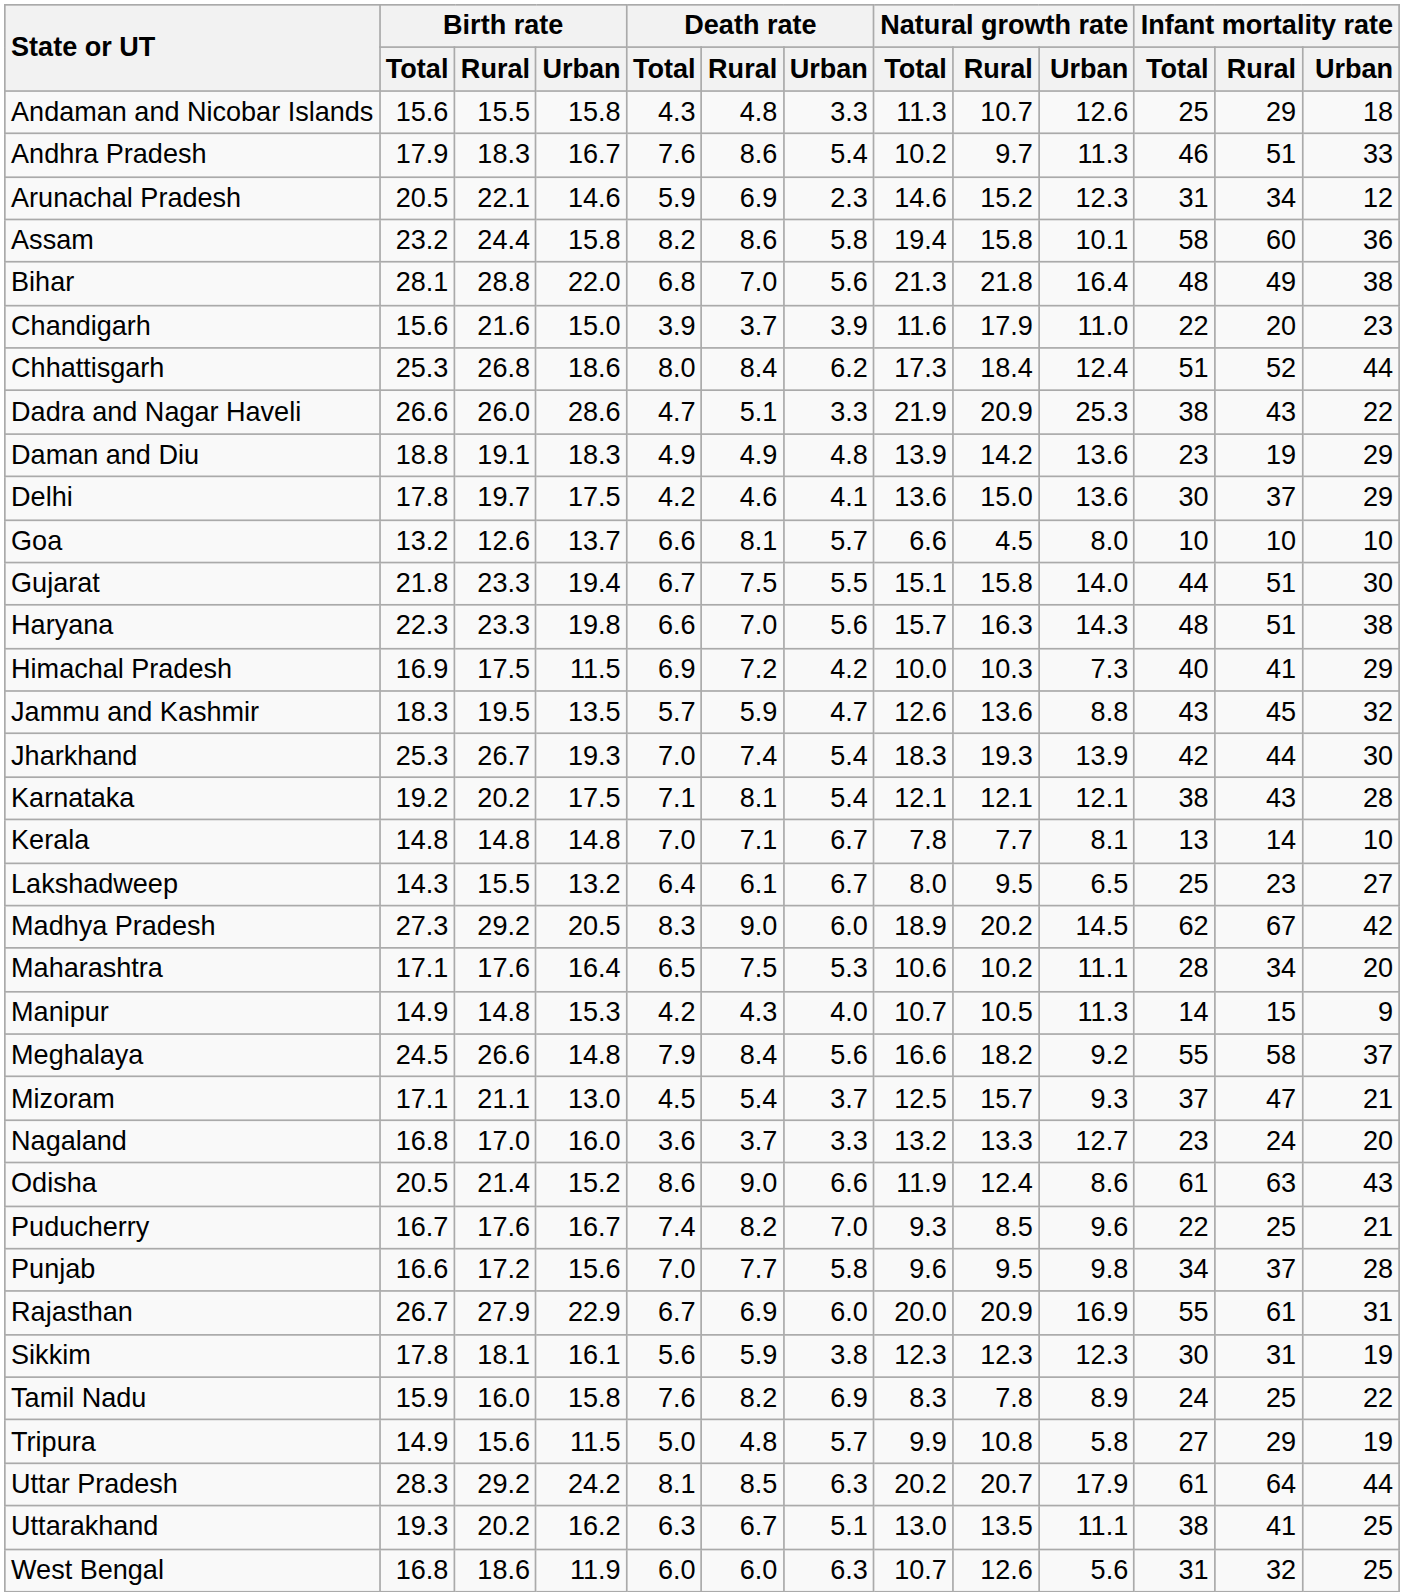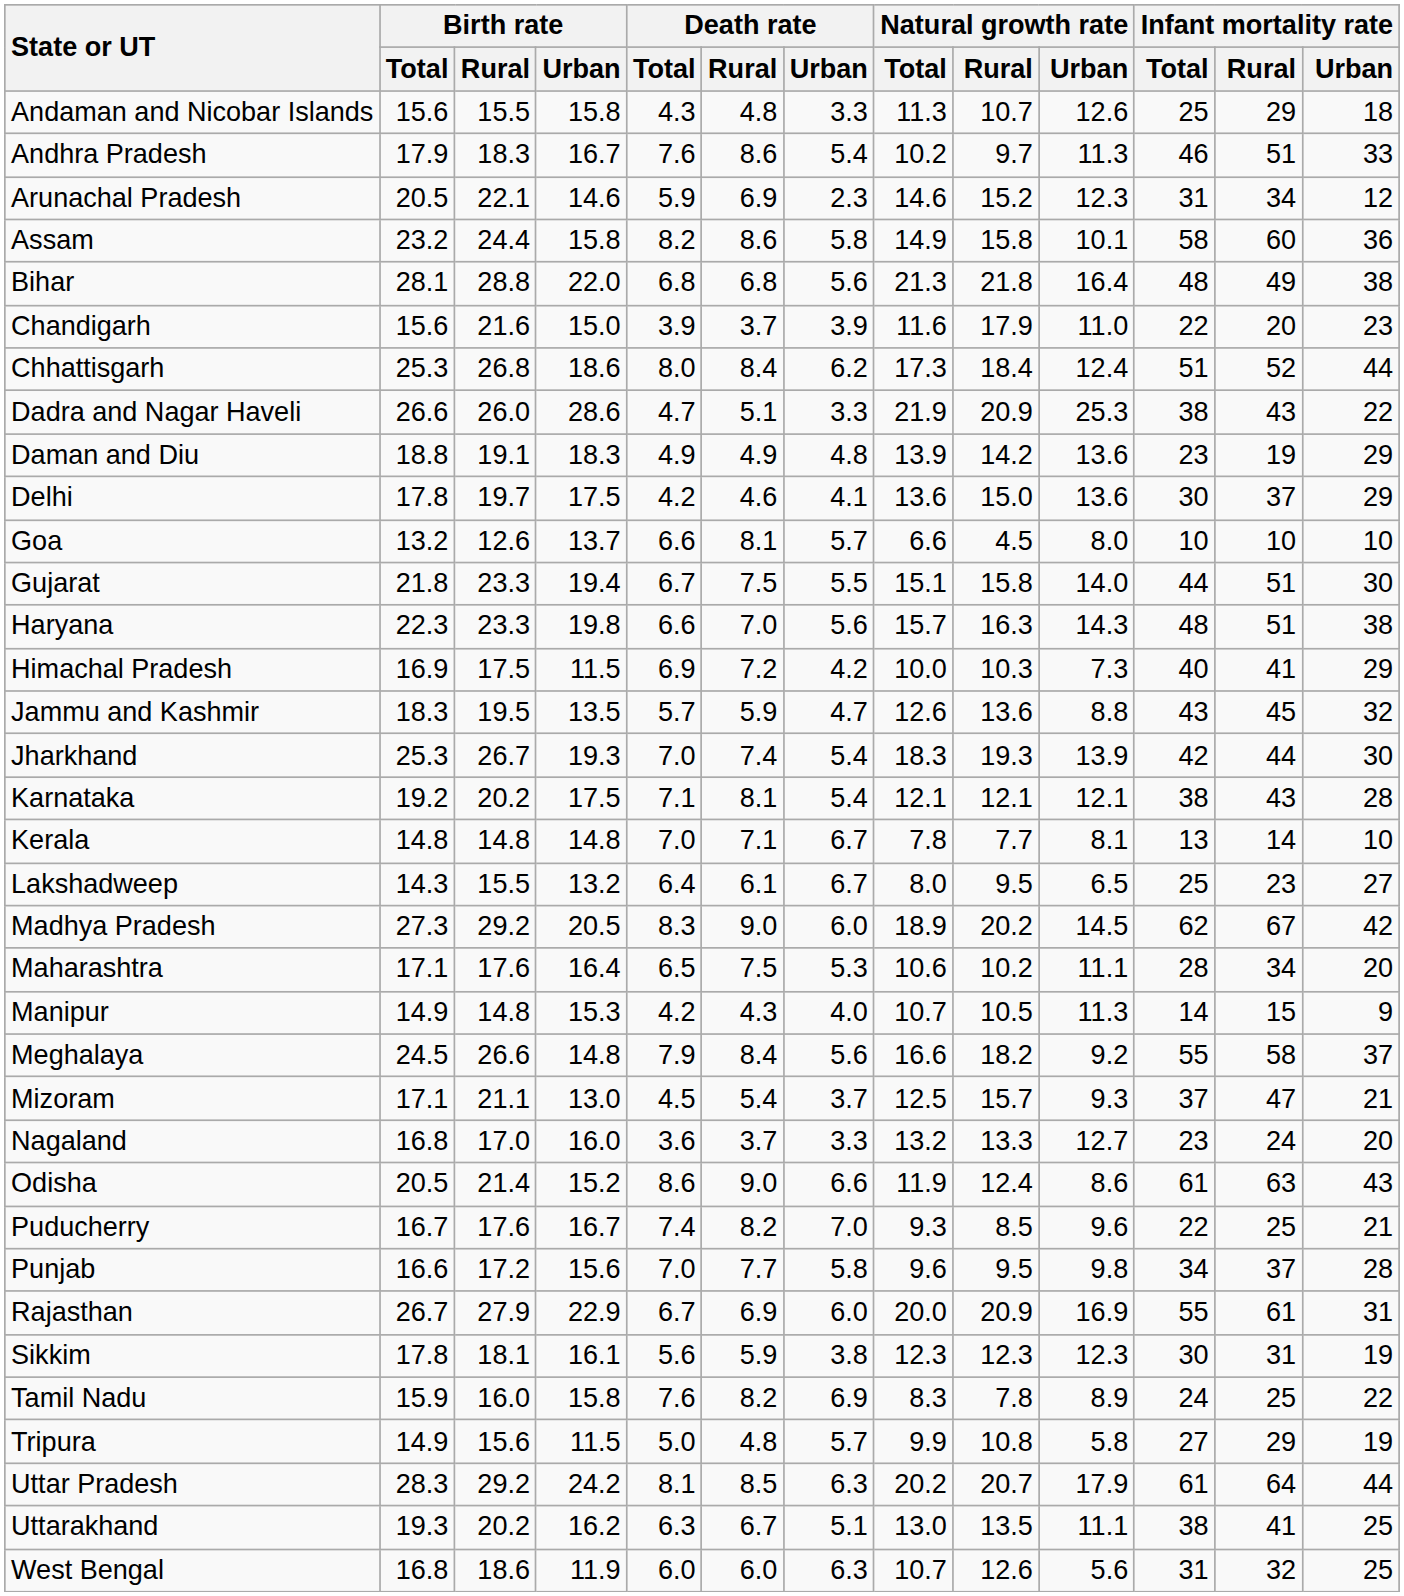 <table class="wikitable sortable">
 <tr>
 <th scope="col" style="text-align: left;" rowspan="2">State or UT</th>
 <th scope="col" colspan="3">Birth rate</th>
 <th scope="col" colspan="3">Death rate</th>
 <th scope="col" colspan="3">Natural growth rate</th>
 <th scope="col" colspan="3">Infant mortality rate</th>
 </tr>
 <tr>
 <th scope="col" style="text-align: right;" data-sort-type="number">Total</th>
 <th scope="col" style="text-align: right;" data-sort-type="number">Rural</th>
 <th scope="col" style="text-align: right;" data-sort-type="number">Urban</th>
 <th scope="col" style="text-align: right;" data-sort-type="number">Total</th>
 <th scope="col" style="text-align: right;" data-sort-type="number">Rural</th>
 <th scope="col" style="text-align: right;" data-sort-type="number">Urban</th>
 <th scope="col" style="text-align: right;" data-sort-type="number">Total</th>
 <th scope="col" style="text-align: right;" data-sort-type="number">Rural</th>
 <th scope="col" style="text-align: right;" data-sort-type="number">Urban</th>
 <th scope="col" style="text-align: right;" data-sort-type="number">Total</th>
 <th scope="col" style="text-align: right;" data-sort-type="number">Rural</th>
 <th scope="col" style="text-align: right;" data-sort-type="number">Urban</th>
 </tr>
 <tr>
 <td>Andaman and Nicobar Islands</td>
 <td style="text-align: right;">15.6</td>
 <td style="text-align: right;">15.5</td>
 <td style="text-align: right;">15.8</td>
 <td style="text-align: right;">4.3</td>
 <td style="text-align: right;">4.8</td>
 <td style="text-align: right;">3.3</td>
 <td style="text-align: right;">11.3</td>
 <td style="text-align: right;">10.7</td>
 <td style="text-align: right;">12.6</td>
 <td style="text-align: right;">25</td>
 <td style="text-align: right;">29</td>
 <td style="text-align: right;">18</td>
 </tr>
 <tr>
 <td>Andhra Pradesh</td>
 <td style="text-align: right;">17.9</td>
 <td style="text-align: right;">18.3</td>
 <td style="text-align: right;">16.7</td>
 <td style="text-align: right;">7.6</td>
 <td style="text-align: right;">8.6</td>
 <td style="text-align: right;">5.4</td>
 <td style="text-align: right;">10.2</td>
 <td style="text-align: right;">9.7</td>
 <td style="text-align: right;">11.3</td>
 <td style="text-align: right;">46</td>
 <td style="text-align: right;">51</td>
 <td style="text-align: right;">33</td>
 </tr>
 <tr>
 <td>Arunachal Pradesh</td>
 <td style="text-align: right;">20.5</td>
 <td style="text-align: right;">22.1</td>
 <td style="text-align: right;">14.6</td>
 <td style="text-align: right;">5.9</td>
 <td style="text-align: right;">6.9</td>
 <td style="text-align: right;">2.3</td>
 <td style="text-align: right;">14.6</td>
 <td style="text-align: right;">15.2</td>
 <td style="text-align: right;">12.3</td>
 <td style="text-align: right;">31</td>
 <td style="text-align: right;">34</td>
 <td style="text-align: right;">12</td>
 </tr>
 <tr>
 <td>Assam</td>
 <td style="text-align: right;">23.2</td>
 <td style="text-align: right;">24.4</td>
 <td style="text-align: right;">15.8</td>
 <td style="text-align: right;">8.2</td>
 <td style="text-align: right;">8.6</td>
 <td style="text-align: right;">5.8</td>
-<td style="text-align: right;">19.4</td>
+<td style="text-align: right;">14.9</td>
 <td style="text-align: right;">15.8</td>
 <td style="text-align: right;">10.1</td>
 <td style="text-align: right;">58</td>
 <td style="text-align: right;">60</td>
 <td style="text-align: right;">36</td>
 </tr>
 <tr>
 <td>Bihar</td>
 <td style="text-align: right;">28.1</td>
 <td style="text-align: right;">28.8</td>
 <td style="text-align: right;">22.0</td>
 <td style="text-align: right;">6.8</td>
-<td style="text-align: right;">7.0</td>
+<td style="text-align: right;">6.8</td>
 <td style="text-align: right;">5.6</td>
 <td style="text-align: right;">21.3</td>
 <td style="text-align: right;">21.8</td>
 <td style="text-align: right;">16.4</td>
 <td style="text-align: right;">48</td>
 <td style="text-align: right;">49</td>
 <td style="text-align: right;">38</td>
 </tr>
 <tr>
 <td>Chandigarh</td>
 <td style="text-align: right;">15.6</td>
 <td style="text-align: right;">21.6</td>
 <td style="text-align: right;">15.0</td>
 <td style="text-align: right;">3.9</td>
 <td style="text-align: right;">3.7</td>
 <td style="text-align: right;">3.9</td>
 <td style="text-align: right;">11.6</td>
 <td style="text-align: right;">17.9</td>
 <td style="text-align: right;">11.0</td>
 <td style="text-align: right;">22</td>
 <td style="text-align: right;">20</td>
 <td style="text-align: right;">23</td>
 </tr>
 <tr>
 <td>Chhattisgarh</td>
 <td style="text-align: right;">25.3</td>
 <td style="text-align: right;">26.8</td>
 <td style="text-align: right;">18.6</td>
 <td style="text-align: right;">8.0</td>
 <td style="text-align: right;">8.4</td>
 <td style="text-align: right;">6.2</td>
 <td style="text-align: right;">17.3</td>
 <td style="text-align: right;">18.4</td>
 <td style="text-align: right;">12.4</td>
 <td style="text-align: right;">51</td>
 <td style="text-align: right;">52</td>
 <td style="text-align: right;">44</td>
 </tr>
 <tr>
 <td>Dadra and Nagar Haveli</td>
 <td style="text-align: right;">26.6</td>
 <td style="text-align: right;">26.0</td>
 <td style="text-align: right;">28.6</td>
 <td style="text-align: right;">4.7</td>
 <td style="text-align: right;">5.1</td>
 <td style="text-align: right;">3.3</td>
 <td style="text-align: right;">21.9</td>
 <td style="text-align: right;">20.9</td>
 <td style="text-align: right;">25.3</td>
 <td style="text-align: right;">38</td>
 <td style="text-align: right;">43</td>
 <td style="text-align: right;">22</td>
 </tr>
 <tr>
 <td>Daman and Diu</td>
 <td style="text-align: right;">18.8</td>
 <td style="text-align: right;">19.1</td>
 <td style="text-align: right;">18.3</td>
 <td style="text-align: right;">4.9</td>
 <td style="text-align: right;">4.9</td>
 <td style="text-align: right;">4.8</td>
 <td style="text-align: right;">13.9</td>
 <td style="text-align: right;">14.2</td>
 <td style="text-align: right;">13.6</td>
 <td style="text-align: right;">23</td>
 <td style="text-align: right;">19</td>
 <td style="text-align: right;">29</td>
 </tr>
 <tr>
 <td>Delhi</td>
 <td style="text-align: right;">17.8</td>
 <td style="text-align: right;">19.7</td>
 <td style="text-align: right;">17.5</td>
 <td style="text-align: right;">4.2</td>
 <td style="text-align: right;">4.6</td>
 <td style="text-align: right;">4.1</td>
 <td style="text-align: right;">13.6</td>
 <td style="text-align: right;">15.0</td>
 <td style="text-align: right;">13.6</td>
 <td style="text-align: right;">30</td>
 <td style="text-align: right;">37</td>
 <td style="text-align: right;">29</td>
 </tr>
 <tr>
 <td>Goa</td>
 <td style="text-align: right;">13.2</td>
 <td style="text-align: right;">12.6</td>
 <td style="text-align: right;">13.7</td>
 <td style="text-align: right;">6.6</td>
 <td style="text-align: right;">8.1</td>
 <td style="text-align: right;">5.7</td>
 <td style="text-align: right;">6.6</td>
 <td style="text-align: right;">4.5</td>
 <td style="text-align: right;">8.0</td>
 <td style="text-align: right;">10</td>
 <td style="text-align: right;">10</td>
 <td style="text-align: right;">10</td>
 </tr>
 <tr>
 <td>Gujarat</td>
 <td style="text-align: right;">21.8</td>
 <td style="text-align: right;">23.3</td>
 <td style="text-align: right;">19.4</td>
 <td style="text-align: right;">6.7</td>
 <td style="text-align: right;">7.5</td>
 <td style="text-align: right;">5.5</td>
 <td style="text-align: right;">15.1</td>
 <td style="text-align: right;">15.8</td>
 <td style="text-align: right;">14.0</td>
 <td style="text-align: right;">44</td>
 <td style="text-align: right;">51</td>
 <td style="text-align: right;">30</td>
 </tr>
 <tr>
 <td>Haryana</td>
 <td style="text-align: right;">22.3</td>
 <td style="text-align: right;">23.3</td>
 <td style="text-align: right;">19.8</td>
 <td style="text-align: right;">6.6</td>
 <td style="text-align: right;">7.0</td>
 <td style="text-align: right;">5.6</td>
 <td style="text-align: right;">15.7</td>
 <td style="text-align: right;">16.3</td>
 <td style="text-align: right;">14.3</td>
 <td style="text-align: right;">48</td>
 <td style="text-align: right;">51</td>
 <td style="text-align: right;">38</td>
 </tr>
 <tr>
 <td>Himachal Pradesh</td>
 <td style="text-align: right;">16.9</td>
 <td style="text-align: right;">17.5</td>
 <td style="text-align: right;">11.5</td>
 <td style="text-align: right;">6.9</td>
 <td style="text-align: right;">7.2</td>
 <td style="text-align: right;">4.2</td>
 <td style="text-align: right;">10.0</td>
 <td style="text-align: right;">10.3</td>
 <td style="text-align: right;">7.3</td>
 <td style="text-align: right;">40</td>
 <td style="text-align: right;">41</td>
 <td style="text-align: right;">29</td>
 </tr>
 <tr>
 <td>Jammu and Kashmir</td>
 <td style="text-align: right;">18.3</td>
 <td style="text-align: right;">19.5</td>
 <td style="text-align: right;">13.5</td>
 <td style="text-align: right;">5.7</td>
 <td style="text-align: right;">5.9</td>
 <td style="text-align: right;">4.7</td>
 <td style="text-align: right;">12.6</td>
 <td style="text-align: right;">13.6</td>
 <td style="text-align: right;">8.8</td>
 <td style="text-align: right;">43</td>
 <td style="text-align: right;">45</td>
 <td style="text-align: right;">32</td>
 </tr>
 <tr>
 <td>Jharkhand</td>
 <td style="text-align: right;">25.3</td>
 <td style="text-align: right;">26.7</td>
 <td style="text-align: right;">19.3</td>
 <td style="text-align: right;">7.0</td>
 <td style="text-align: right;">7.4</td>
 <td style="text-align: right;">5.4</td>
 <td style="text-align: right;">18.3</td>
 <td style="text-align: right;">19.3</td>
 <td style="text-align: right;">13.9</td>
 <td style="text-align: right;">42</td>
 <td style="text-align: right;">44</td>
 <td style="text-align: right;">30</td>
 </tr>
 <tr>
 <td>Karnataka</td>
 <td style="text-align: right;">19.2</td>
 <td style="text-align: right;">20.2</td>
 <td style="text-align: right;">17.5</td>
 <td style="text-align: right;">7.1</td>
 <td style="text-align: right;">8.1</td>
 <td style="text-align: right;">5.4</td>
 <td style="text-align: right;">12.1</td>
 <td style="text-align: right;">12.1</td>
 <td style="text-align: right;">12.1</td>
 <td style="text-align: right;">38</td>
 <td style="text-align: right;">43</td>
 <td style="text-align: right;">28</td>
 </tr>
 <tr>
 <td>Kerala</td>
 <td style="text-align: right;">14.8</td>
 <td style="text-align: right;">14.8</td>
 <td style="text-align: right;">14.8</td>
 <td style="text-align: right;">7.0</td>
 <td style="text-align: right;">7.1</td>
 <td style="text-align: right;">6.7</td>
 <td style="text-align: right;">7.8</td>
 <td style="text-align: right;">7.7</td>
 <td style="text-align: right;">8.1</td>
 <td style="text-align: right;">13</td>
 <td style="text-align: right;">14</td>
 <td style="text-align: right;">10</td>
 </tr>
 <tr>
 <td>Lakshadweep</td>
 <td style="text-align: right;">14.3</td>
 <td style="text-align: right;">15.5</td>
 <td style="text-align: right;">13.2</td>
 <td style="text-align: right;">6.4</td>
 <td style="text-align: right;">6.1</td>
 <td style="text-align: right;">6.7</td>
 <td style="text-align: right;">8.0</td>
 <td style="text-align: right;">9.5</td>
 <td style="text-align: right;">6.5</td>
 <td style="text-align: right;">25</td>
 <td style="text-align: right;">23</td>
 <td style="text-align: right;">27</td>
 </tr>
 <tr>
 <td>Madhya Pradesh</td>
 <td style="text-align: right;">27.3</td>
 <td style="text-align: right;">29.2</td>
 <td style="text-align: right;">20.5</td>
 <td style="text-align: right;">8.3</td>
 <td style="text-align: right;">9.0</td>
 <td style="text-align: right;">6.0</td>
 <td style="text-align: right;">18.9</td>
 <td style="text-align: right;">20.2</td>
 <td style="text-align: right;">14.5</td>
 <td style="text-align: right;">62</td>
 <td style="text-align: right;">67</td>
 <td style="text-align: right;">42</td>
 </tr>
 <tr>
 <td>Maharashtra</td>
 <td style="text-align: right;">17.1</td>
 <td style="text-align: right;">17.6</td>
 <td style="text-align: right;">16.4</td>
 <td style="text-align: right;">6.5</td>
 <td style="text-align: right;">7.5</td>
 <td style="text-align: right;">5.3</td>
 <td style="text-align: right;">10.6</td>
 <td style="text-align: right;">10.2</td>
 <td style="text-align: right;">11.1</td>
 <td style="text-align: right;">28</td>
 <td style="text-align: right;">34</td>
 <td style="text-align: right;">20</td>
 </tr>
 <tr>
 <td>Manipur</td>
 <td style="text-align: right;">14.9</td>
 <td style="text-align: right;">14.8</td>
 <td style="text-align: right;">15.3</td>
 <td style="text-align: right;">4.2</td>
 <td style="text-align: right;">4.3</td>
 <td style="text-align: right;">4.0</td>
 <td style="text-align: right;">10.7</td>
 <td style="text-align: right;">10.5</td>
 <td style="text-align: right;">11.3</td>
 <td style="text-align: right;">14</td>
 <td style="text-align: right;">15</td>
 <td style="text-align: right;">9</td>
 </tr>
 <tr>
 <td>Meghalaya</td>
 <td style="text-align: right;">24.5</td>
 <td style="text-align: right;">26.6</td>
 <td style="text-align: right;">14.8</td>
 <td style="text-align: right;">7.9</td>
 <td style="text-align: right;">8.4</td>
 <td style="text-align: right;">5.6</td>
 <td style="text-align: right;">16.6</td>
 <td style="text-align: right;">18.2</td>
 <td style="text-align: right;">9.2</td>
 <td style="text-align: right;">55</td>
 <td style="text-align: right;">58</td>
 <td style="text-align: right;">37</td>
 </tr>
 <tr>
 <td>Mizoram</td>
 <td style="text-align: right;">17.1</td>
 <td style="text-align: right;">21.1</td>
 <td style="text-align: right;">13.0</td>
 <td style="text-align: right;">4.5</td>
 <td style="text-align: right;">5.4</td>
 <td style="text-align: right;">3.7</td>
 <td style="text-align: right;">12.5</td>
 <td style="text-align: right;">15.7</td>
 <td style="text-align: right;">9.3</td>
 <td style="text-align: right;">37</td>
 <td style="text-align: right;">47</td>
 <td style="text-align: right;">21</td>
 </tr>
 <tr>
 <td>Nagaland</td>
 <td style="text-align: right;">16.8</td>
 <td style="text-align: right;">17.0</td>
 <td style="text-align: right;">16.0</td>
 <td style="text-align: right;">3.6</td>
 <td style="text-align: right;">3.7</td>
 <td style="text-align: right;">3.3</td>
 <td style="text-align: right;">13.2</td>
 <td style="text-align: right;">13.3</td>
 <td style="text-align: right;">12.7</td>
 <td style="text-align: right;">23</td>
 <td style="text-align: right;">24</td>
 <td style="text-align: right;">20</td>
 </tr>
 <tr>
 <td>Odisha</td>
 <td style="text-align: right;">20.5</td>
 <td style="text-align: right;">21.4</td>
 <td style="text-align: right;">15.2</td>
 <td style="text-align: right;">8.6</td>
 <td style="text-align: right;">9.0</td>
 <td style="text-align: right;">6.6</td>
 <td style="text-align: right;">11.9</td>
 <td style="text-align: right;">12.4</td>
 <td style="text-align: right;">8.6</td>
 <td style="text-align: right;">61</td>
 <td style="text-align: right;">63</td>
 <td style="text-align: right;">43</td>
 </tr>
 <tr>
 <td>Puducherry</td>
 <td style="text-align: right;">16.7</td>
 <td style="text-align: right;">17.6</td>
 <td style="text-align: right;">16.7</td>
 <td style="text-align: right;">7.4</td>
 <td style="text-align: right;">8.2</td>
 <td style="text-align: right;">7.0</td>
 <td style="text-align: right;">9.3</td>
 <td style="text-align: right;">8.5</td>
 <td style="text-align: right;">9.6</td>
 <td style="text-align: right;">22</td>
 <td style="text-align: right;">25</td>
 <td style="text-align: right;">21</td>
 </tr>
 <tr>
 <td>Punjab</td>
 <td style="text-align: right;">16.6</td>
 <td style="text-align: right;">17.2</td>
 <td style="text-align: right;">15.6</td>
 <td style="text-align: right;">7.0</td>
 <td style="text-align: right;">7.7</td>
 <td style="text-align: right;">5.8</td>
 <td style="text-align: right;">9.6</td>
 <td style="text-align: right;">9.5</td>
 <td style="text-align: right;">9.8</td>
 <td style="text-align: right;">34</td>
 <td style="text-align: right;">37</td>
 <td style="text-align: right;">28</td>
 </tr>
 <tr>
 <td>Rajasthan</td>
 <td style="text-align: right;">26.7</td>
 <td style="text-align: right;">27.9</td>
 <td style="text-align: right;">22.9</td>
 <td style="text-align: right;">6.7</td>
 <td style="text-align: right;">6.9</td>
 <td style="text-align: right;">6.0</td>
 <td style="text-align: right;">20.0</td>
 <td style="text-align: right;">20.9</td>
 <td style="text-align: right;">16.9</td>
 <td style="text-align: right;">55</td>
 <td style="text-align: right;">61</td>
 <td style="text-align: right;">31</td>
 </tr>
 <tr>
 <td>Sikkim</td>
 <td style="text-align: right;">17.8</td>
 <td style="text-align: right;">18.1</td>
 <td style="text-align: right;">16.1</td>
 <td style="text-align: right;">5.6</td>
 <td style="text-align: right;">5.9</td>
 <td style="text-align: right;">3.8</td>
 <td style="text-align: right;">12.3</td>
 <td style="text-align: right;">12.3</td>
 <td style="text-align: right;">12.3</td>
 <td style="text-align: right;">30</td>
 <td style="text-align: right;">31</td>
 <td style="text-align: right;">19</td>
 </tr>
 <tr>
 <td>Tamil Nadu</td>
 <td style="text-align: right;">15.9</td>
 <td style="text-align: right;">16.0</td>
 <td style="text-align: right;">15.8</td>
 <td style="text-align: right;">7.6</td>
 <td style="text-align: right;">8.2</td>
 <td style="text-align: right;">6.9</td>
 <td style="text-align: right;">8.3</td>
 <td style="text-align: right;">7.8</td>
 <td style="text-align: right;">8.9</td>
 <td style="text-align: right;">24</td>
 <td style="text-align: right;">25</td>
 <td style="text-align: right;">22</td>
 </tr>
 <tr>
 <td>Tripura</td>
 <td style="text-align: right;">14.9</td>
 <td style="text-align: right;">15.6</td>
 <td style="text-align: right;">11.5</td>
 <td style="text-align: right;">5.0</td>
 <td style="text-align: right;">4.8</td>
 <td style="text-align: right;">5.7</td>
 <td style="text-align: right;">9.9</td>
 <td style="text-align: right;">10.8</td>
 <td style="text-align: right;">5.8</td>
 <td style="text-align: right;">27</td>
 <td style="text-align: right;">29</td>
 <td style="text-align: right;">19</td>
 </tr>
 <tr>
 <td>Uttar Pradesh</td>
 <td style="text-align: right;">28.3</td>
 <td style="text-align: right;">29.2</td>
 <td style="text-align: right;">24.2</td>
 <td style="text-align: right;">8.1</td>
 <td style="text-align: right;">8.5</td>
 <td style="text-align: right;">6.3</td>
 <td style="text-align: right;">20.2</td>
 <td style="text-align: right;">20.7</td>
 <td style="text-align: right;">17.9</td>
 <td style="text-align: right;">61</td>
 <td style="text-align: right;">64</td>
 <td style="text-align: right;">44</td>
 </tr>
 <tr>
 <td>Uttarakhand</td>
 <td style="text-align: right;">19.3</td>
 <td style="text-align: right;">20.2</td>
 <td style="text-align: right;">16.2</td>
 <td style="text-align: right;">6.3</td>
 <td style="text-align: right;">6.7</td>
 <td style="text-align: right;">5.1</td>
 <td style="text-align: right;">13.0</td>
 <td style="text-align: right;">13.5</td>
 <td style="text-align: right;">11.1</td>
 <td style="text-align: right;">38</td>
 <td style="text-align: right;">41</td>
 <td style="text-align: right;">25</td>
 </tr>
 <tr>
 <td>West Bengal</td>
 <td style="text-align: right;">16.8</td>
 <td style="text-align: right;">18.6</td>
 <td style="text-align: right;">11.9</td>
 <td style="text-align: right;">6.0</td>
 <td style="text-align: right;">6.0</td>
 <td style="text-align: right;">6.3</td>
 <td style="text-align: right;">10.7</td>
 <td style="text-align: right;">12.6</td>
 <td style="text-align: right;">5.6</td>
 <td style="text-align: right;">31</td>
 <td style="text-align: right;">32</td>
 <td style="text-align: right;">25</td>
 </tr>
 </table>
